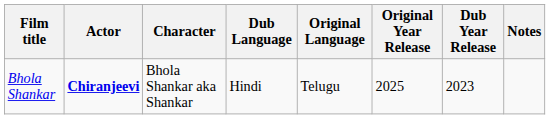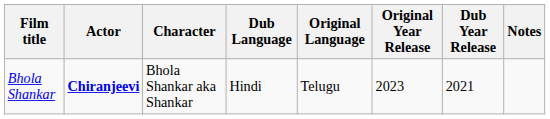 <table class="wikitable sortable">
 <tr>
 <th>Film title</th>
 <th>Actor</th>
 <th>Character</th>
 <th>Dub Language</th>
 <th>Original Language</th>
 <th>Original Year Release</th>
 <th>Dub Year Release</th>
 <th>Notes</th>
 </tr>
 <tr>
 <td><em><a href='#'>Bhola Shankar</a></em></td>
 <td><strong><a href='#'>Chiranjeevi</a></strong></td>
 <td>Bhola Shankar aka Shankar</td>
 <td>Hindi</td>
 <td>Telugu</td>
-<td>2025</td>
 <td>2023</td>
+<td>2021</td>
 <td></td>
 </tr>
 </table>
